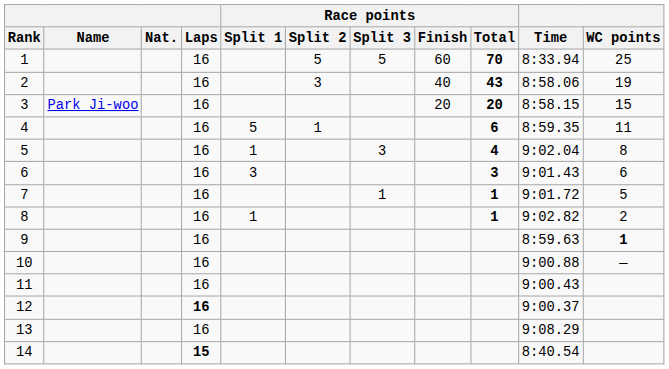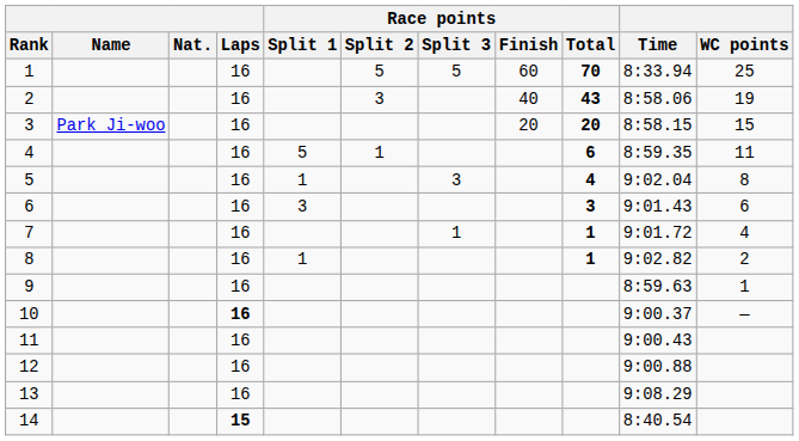 <table class="wikitable sortable" style="text-align:center">
 <tr>
 <th colspan=4></th>
 <th colspan=5>Race points</th>
 <th colspan=2></th>
 </tr>
 <tr>
 <th>Rank</th>
 <th>Name</th>
 <th>Nat.</th>
 <th>Laps</th>
 <th>Split 1</th>
 <th>Split 2</th>
 <th>Split 3</th>
 <th>Finish</th>
 <th>Total</th>
 <th>Time</th>
 <th>WC points</th>
 </tr>
 <tr>
 <td>1</td>
 <td align=left></td>
 <td></td>
 <td>16</td>
 <td></td>
 <td>5</td>
 <td>5</td>
 <td>60</td>
 <td><strong>70</strong></td>
 <td>8:33.94</td>
 <td>25</td>
 </tr>
 <tr>
 <td>2</td>
 <td align=left></td>
 <td></td>
 <td>16</td>
 <td></td>
 <td>3</td>
 <td></td>
 <td>40</td>
 <td><strong>43</strong></td>
 <td>8:58.06</td>
 <td>19</td>
 </tr>
 <tr>
 <td>3</td>
 <td align=left><a href='#'>Park Ji-woo</a></td>
 <td></td>
 <td>16</td>
 <td></td>
 <td></td>
 <td></td>
 <td>20</td>
 <td><strong>20</strong></td>
 <td>8:58.15</td>
 <td>15</td>
 </tr>
 <tr>
 <td>4</td>
 <td align=left></td>
 <td></td>
 <td>16</td>
 <td>5</td>
 <td>1</td>
 <td></td>
 <td></td>
 <td><strong>6</strong></td>
 <td>8:59.35</td>
 <td>11</td>
 </tr>
 <tr>
 <td>5</td>
 <td align=left></td>
 <td></td>
 <td>16</td>
 <td>1</td>
 <td></td>
 <td>3</td>
 <td></td>
 <td><strong>4</strong></td>
 <td>9:02.04</td>
 <td>8</td>
 </tr>
 <tr>
 <td>6</td>
 <td align=left></td>
 <td></td>
 <td>16</td>
 <td>3</td>
 <td></td>
 <td></td>
 <td></td>
 <td><strong>3</strong></td>
 <td>9:01.43</td>
 <td>6</td>
 </tr>
 <tr>
 <td>7</td>
 <td align=left></td>
 <td></td>
 <td>16</td>
 <td></td>
 <td></td>
 <td>1</td>
 <td></td>
 <td><strong>1</strong></td>
 <td>9:01.72</td>
-<td>5</td>
+<td>4</td>
 </tr>
 <tr>
 <td>8</td>
 <td align=left></td>
 <td></td>
 <td>16</td>
 <td>1</td>
 <td></td>
 <td></td>
 <td></td>
 <td><strong>1</strong></td>
 <td>9:02.82</td>
 <td>2</td>
 </tr>
 <tr>
 <td>9</td>
 <td align=left></td>
 <td></td>
 <td>16</td>
 <td></td>
 <td></td>
 <td></td>
 <td></td>
 <td></td>
 <td>8:59.63</td>
-<td><strong>1</strong></td>
+<td>1</td>
 </tr>
 <tr>
 <td>10</td>
 <td align=left></td>
 <td></td>
-<td>16</td>
+<td><strong>16</strong></td>
 <td></td>
 <td></td>
 <td></td>
 <td></td>
 <td></td>
-<td>9:00.88</td>
+<td>9:00.37</td>
 <td>—</td>
 </tr>
 <tr>
 <td>11</td>
 <td align=left></td>
 <td></td>
 <td>16</td>
 <td></td>
 <td></td>
 <td></td>
 <td></td>
 <td></td>
 <td>9:00.43</td>
 <td></td>
 </tr>
 <tr>
 <td>12</td>
 <td align=left></td>
 <td></td>
-<td><strong>16</strong></td>
+<td>16</td>
 <td></td>
 <td></td>
 <td></td>
 <td></td>
 <td></td>
-<td>9:00.37</td>
+<td>9:00.88</td>
 <td></td>
 </tr>
 <tr>
 <td>13</td>
 <td align=left></td>
 <td></td>
 <td>16</td>
 <td></td>
 <td></td>
 <td></td>
 <td></td>
 <td></td>
 <td>9:08.29</td>
 <td></td>
 </tr>
 <tr>
 <td>14</td>
 <td align=left></td>
 <td></td>
 <td><strong>15</strong></td>
 <td></td>
 <td></td>
 <td></td>
 <td></td>
 <td></td>
 <td>8:40.54</td>
 <td></td>
 </tr>
 </table>
